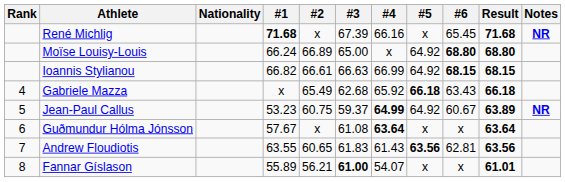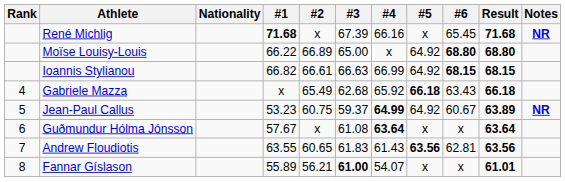 <table class="wikitable sortable" style="text-align:center;font-size:90%">
 <tr>
 <th>Rank</th>
 <th>Athlete</th>
 <th>Nationality</th>
 <th>#1</th>
 <th>#2</th>
 <th>#3</th>
 <th>#4</th>
 <th>#5</th>
 <th>#6</th>
 <th>Result</th>
 <th>Notes</th>
 </tr>
 <tr>
 <td></td>
 <td align="left"><a href='#'>René Michlig</a></td>
 <td align=left></td>
 <td><strong>71.68</strong></td>
 <td>x</td>
 <td>67.39</td>
 <td>66.16</td>
 <td>x</td>
 <td>65.45</td>
 <td><strong>71.68</strong></td>
 <td><strong><a href='#'>NR</a></strong></td>
 </tr>
 <tr>
 <td></td>
 <td align="left"><a href='#'>Moïse Louisy-Louis</a></td>
 <td align=left></td>
-<td>66.24</td>
+<td>66.22</td>
 <td>66.89</td>
 <td>65.00</td>
 <td>x</td>
 <td>64.92</td>
 <td><strong>68.80</strong></td>
 <td><strong>68.80</strong></td>
 <td></td>
 </tr>
 <tr>
 <td></td>
 <td align="left"><a href='#'>Ioannis Stylianou</a></td>
 <td align=left></td>
 <td>66.82</td>
 <td>66.61</td>
 <td>66.63</td>
 <td>66.99</td>
 <td>64.92</td>
 <td><strong>68.15</strong></td>
 <td><strong>68.15</strong></td>
 <td></td>
 </tr>
 <tr>
 <td>4</td>
 <td align="left"><a href='#'>Gabriele Mazza</a></td>
 <td align=left></td>
 <td>x</td>
 <td>65.49</td>
 <td>62.68</td>
 <td>65.92</td>
 <td><strong>66.18</strong></td>
 <td>63.43</td>
 <td><strong>66.18</strong></td>
 <td></td>
 </tr>
 <tr>
 <td>5</td>
 <td align="left"><a href='#'>Jean-Paul Callus</a></td>
 <td align=left></td>
 <td>53.23</td>
 <td>60.75</td>
 <td>59.37</td>
 <td><strong>64.99</strong></td>
 <td>64.92</td>
 <td>60.67</td>
 <td><strong>63.89</strong></td>
 <td><strong><a href='#'>NR</a></strong></td>
 </tr>
 <tr>
 <td>6</td>
 <td align="left"><a href='#'>Guðmundur Hólma Jónsson</a></td>
 <td align=left></td>
 <td>57.67</td>
 <td>x</td>
 <td>61.08</td>
 <td><strong>63.64</strong></td>
 <td>x</td>
 <td>x</td>
 <td><strong>63.64</strong></td>
 <td></td>
 </tr>
 <tr>
 <td>7</td>
 <td align="left"><a href='#'>Andrew Floudiotis</a></td>
 <td align=left></td>
 <td>63.55</td>
 <td>60.65</td>
 <td>61.83</td>
 <td>61.43</td>
 <td><strong>63.56</strong></td>
 <td>62.81</td>
 <td><strong>63.56</strong></td>
 <td></td>
 </tr>
 <tr>
 <td>8</td>
 <td align="left"><a href='#'>Fannar Gíslason</a></td>
 <td align=left></td>
 <td>55.89</td>
 <td>56.21</td>
 <td><strong>61.00</strong></td>
 <td>54.07</td>
 <td>x</td>
 <td>x</td>
 <td><strong>61.01</strong></td>
 <td></td>
 </tr>
 </table>
